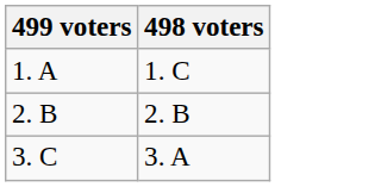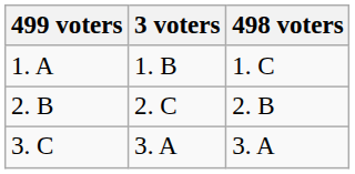 <table class="wikitable">
 <tr>
 <th>499 voters</th>
+<th>3 voters</th>
 <th>498 voters</th>
 </tr>
 <tr>
 <td>1. A</td>
+<td>1. B</td>
 <td>1. C</td>
 </tr>
 <tr>
 <td>2. B</td>
+<td>2. C</td>
 <td>2. B</td>
 </tr>
 <tr>
 <td>3. C</td>
 <td>3. A</td>
+<td>3. A</td>
 </tr>
 </table>
